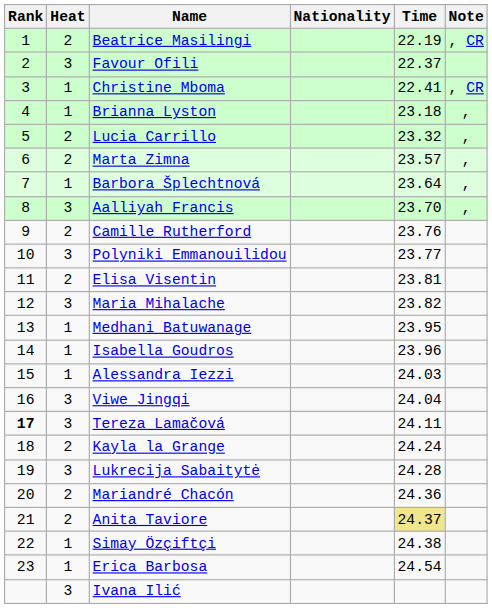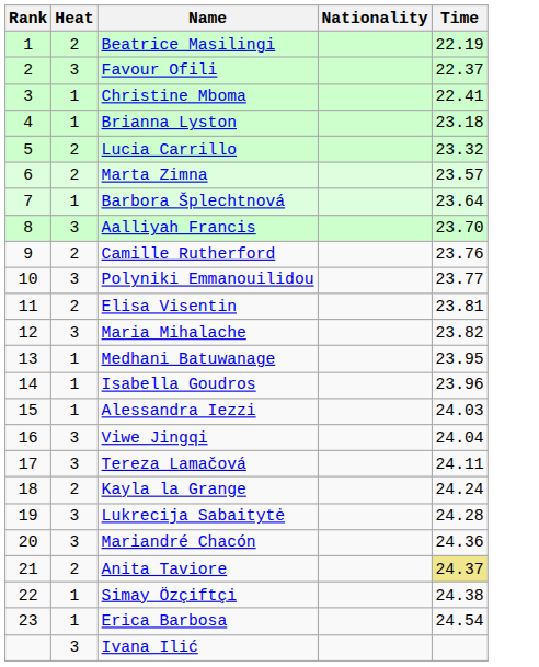 <table class="wikitable sortable" style="text-align:center">
 <tr>
 <th>Rank</th>
 <th>Heat</th>
 <th>Name</th>
 <th>Nationality</th>
 <th>Time</th>
-<th>Note</th>
 </tr>
 <tr bgcolor=ccffcc>
 <td>1</td>
 <td>2</td>
 <td align=left><a href='#'>Beatrice Masilingi</a></td>
 <td align=left></td>
 <td>22.19</td>
-<td>, <a href='#'>CR</a></td>
 </tr>
 <tr bgcolor=ccffcc>
 <td>2</td>
 <td>3</td>
 <td align=left><a href='#'>Favour Ofili</a></td>
 <td align=left></td>
 <td>22.37</td>
-<td></td>
 </tr>
 <tr bgcolor=ccffcc>
 <td>3</td>
 <td>1</td>
 <td align=left><a href='#'>Christine Mboma</a></td>
 <td align=left></td>
 <td>22.41</td>
-<td>, <a href='#'>CR</a></td>
 </tr>
 <tr bgcolor=ccffcc>
 <td>4</td>
 <td>1</td>
 <td align=left><a href='#'>Brianna Lyston</a></td>
 <td align=left></td>
 <td>23.18</td>
-<td>, </td>
 </tr>
 <tr bgcolor=ccffcc>
 <td>5</td>
 <td>2</td>
 <td align=left><a href='#'>Lucia Carrillo</a></td>
 <td align=left></td>
 <td>23.32</td>
-<td>, </td>
 </tr>
 <tr bgcolor=ddffdd>
 <td>6</td>
 <td>2</td>
 <td align=left><a href='#'>Marta Zimna</a></td>
 <td align=left></td>
 <td>23.57</td>
-<td>, </td>
 </tr>
 <tr bgcolor=ddffdd>
 <td>7</td>
 <td>1</td>
 <td align=left><a href='#'>Barbora Šplechtnová</a></td>
 <td align=left></td>
 <td>23.64</td>
-<td>, </td>
 </tr>
 <tr bgcolor=ccffcc>
 <td>8</td>
 <td>3</td>
 <td align=left><a href='#'>Aalliyah Francis</a></td>
 <td align=left></td>
 <td>23.70</td>
-<td>, </td>
 </tr>
 <tr>
 <td>9</td>
 <td>2</td>
 <td align=left><a href='#'> Camille Rutherford</a></td>
 <td align=left></td>
 <td>23.76</td>
-<td></td>
 </tr>
 <tr>
 <td>10</td>
 <td>3</td>
 <td align=left><a href='#'>Polyniki Emmanouilidou</a></td>
 <td align=left></td>
 <td>23.77</td>
-<td></td>
 </tr>
 <tr>
 <td>11</td>
 <td>2</td>
 <td align=left><a href='#'>Elisa Visentin</a></td>
 <td align=left></td>
 <td>23.81</td>
-<td></td>
 </tr>
 <tr>
 <td>12</td>
 <td>3</td>
 <td align=left><a href='#'>Maria Mihalache</a></td>
 <td align=left></td>
 <td>23.82</td>
-<td></td>
 </tr>
 <tr>
 <td>13</td>
 <td>1</td>
 <td align=left><a href='#'>Medhani Batuwanage</a></td>
 <td align=left></td>
 <td>23.95</td>
-<td></td>
 </tr>
 <tr>
 <td>14</td>
 <td>1</td>
 <td align=left><a href='#'>Isabella Goudros</a></td>
 <td align=left></td>
 <td>23.96</td>
-<td></td>
 </tr>
 <tr>
 <td>15</td>
 <td>1</td>
 <td align=left><a href='#'>Alessandra Iezzi</a></td>
 <td align=left></td>
 <td>24.03</td>
-<td></td>
 </tr>
 <tr>
 <td>16</td>
 <td>3</td>
 <td align=left><a href='#'>Viwe Jingqi</a></td>
 <td align=left></td>
 <td>24.04</td>
-<td></td>
 </tr>
 <tr>
-<td><strong>17</strong></td>
+<td>17</td>
 <td>3</td>
 <td align=left><a href='#'>Tereza Lamačová</a></td>
 <td align=left></td>
 <td>24.11</td>
-<td></td>
 </tr>
 <tr>
 <td>18</td>
 <td>2</td>
 <td align=left><a href='#'>Kayla la Grange</a></td>
 <td align=left></td>
 <td>24.24</td>
-<td></td>
 </tr>
 <tr>
 <td>19</td>
 <td>3</td>
 <td align=left><a href='#'>Lukrecija Sabaitytė</a></td>
 <td align=left></td>
 <td>24.28</td>
-<td></td>
 </tr>
 <tr>
 <td>20</td>
-<td>2</td>
+<td>3</td>
 <td align=left><a href='#'>Mariandré Chacón</a></td>
 <td align=left></td>
 <td>24.36</td>
-<td></td>
 </tr>
 <tr>
 <td>21</td>
 <td>2</td>
 <td align=left><a href='#'>Anita Taviore</a></td>
 <td align=left></td>
 <td style="background: khaki;">24.37</td>
-<td></td>
 </tr>
 <tr>
 <td>22</td>
 <td>1</td>
 <td align=left><a href='#'>Simay Özçiftçi</a></td>
 <td align=left></td>
 <td>24.38</td>
-<td></td>
 </tr>
 <tr>
 <td>23</td>
 <td>1</td>
 <td align=left><a href='#'>Erica Barbosa</a></td>
 <td align=left></td>
 <td>24.54</td>
-<td></td>
 </tr>
 <tr>
 <td></td>
 <td>3</td>
 <td align=left><a href='#'>Ivana Ilić</a></td>
 <td align=left></td>
 <td></td>
-<td></td>
 </tr>
 </table>
